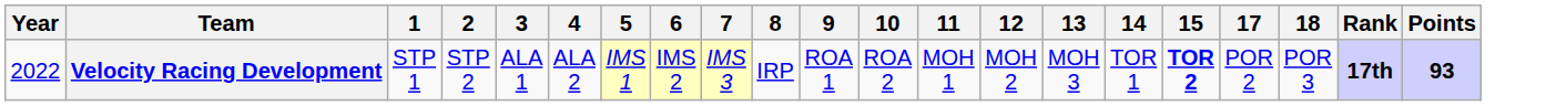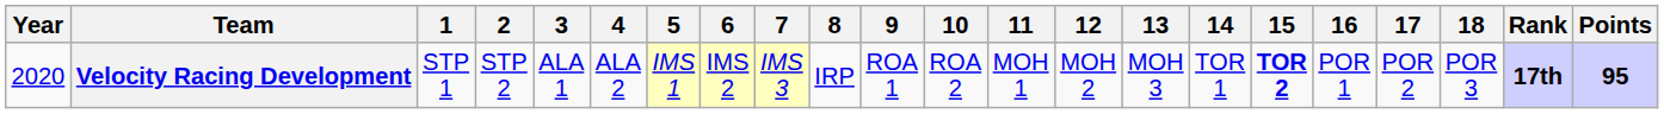 <table class="wikitable" style="text-align:center; font-size:85%">
 <tr>
 <th>Year</th>
 <th>Team</th>
 <th>1</th>
 <th>2</th>
 <th>3</th>
 <th>4</th>
 <th>5</th>
 <th>6</th>
 <th>7</th>
 <th>8</th>
 <th>9</th>
 <th>10</th>
 <th>11</th>
 <th>12</th>
 <th>13</th>
 <th>14</th>
 <th>15</th>
+<th>16</th>
 <th>17</th>
 <th>18</th>
 <th>Rank</th>
 <th>Points</th>
 </tr>
 <tr>
-<td><a href='#'>2022</a></td>
+<td><a href='#'>2020</a></td>
 <th nowrap><a href='#'>Velocity Racing Development</a></th>
 <td style="background:#;"><a href='#'>STP<br>1</a></td>
 <td style="background:#;"><a href='#'>STP<br>2</a></td>
 <td style="background:#;"><a href='#'>ALA<br>1</a></td>
 <td style="background:#;"><a href='#'>ALA<br>2</a></td>
 <td style="background:#FFFFBF;"><em><a href='#'>IMS<br>1</a></em><br></td>
 <td style="background:#FFFFBF;"><a href='#'>IMS<br>2</a><br></td>
 <td style="background:#FFFFBF;"><em><a href='#'>IMS<br>3</a></em><br></td>
 <td style="background:#;"><a href='#'>IRP</a></td>
 <td style="background:#;"><a href='#'>ROA<br>1</a></td>
 <td style="background:#;"><a href='#'>ROA<br>2</a></td>
 <td style="background:#;"><a href='#'>MOH<br>1</a></td>
 <td style="background:#;"><a href='#'>MOH<br>2</a></td>
 <td style="background:#;"><a href='#'>MOH<br>3</a></td>
 <td style="background:#;"><a href='#'>TOR<br>1</a></td>
 <td style="background:#;"><strong><a href='#'>TOR<br>2</a></strong></td>
+<td style="background:#;"><a href='#'>POR<br>1</a></td>
 <td style="background:#;"><a href='#'>POR<br>2</a></td>
 <td style="background:#;"><a href='#'>POR<br>3</a></td>
 <th style="background:#CFCFFF;">17th</th>
-<th style="background:#CFCFFF;">93</th>
+<th style="background:#CFCFFF;">95</th>
 </tr>
 </table>
